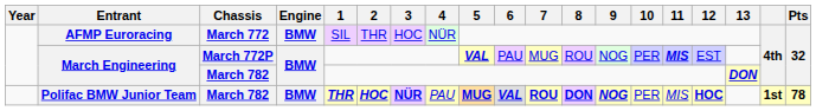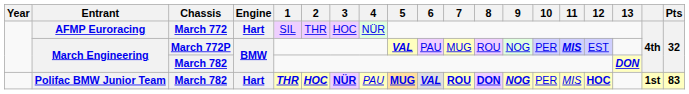 <table class="wikitable" style="text-align:center; font-size:85%">
 <tr>
 <th>Year</th>
 <th>Entrant</th>
 <th>Chassis</th>
 <th>Engine</th>
 <th>1</th>
 <th>2</th>
 <th>3</th>
 <th>4</th>
 <th>5</th>
 <th>6</th>
 <th>7</th>
 <th>8</th>
 <th>9</th>
 <th>10</th>
 <th>11</th>
 <th>12</th>
 <th>13</th>
 <th></th>
 <th>Pts</th>
 </tr>
 <tr>
 <td rowspan=3></td>
 <th nowrap><a href='#'>AFMP Euroracing</a></th>
 <th nowrap><a href='#'>March 772</a></th>
-<th nowrap><a href='#'>BMW</a></th>
+<th nowrap><a href='#'>Hart</a></th>
 <td style="background:#efcfff;"><a href='#'>SIL</a><br></td>
 <td style="background:#efcfff;"><a href='#'>THR</a><br></td>
 <td style="background:#efcfff;"><a href='#'>HOC</a><br></td>
 <td style="background:#dfffdf;"><a href='#'>NÜR</a><br><small></small></td>
 <td colspan=9></td>
 <th rowspan=3>4th</th>
 <th rowspan=3>32</th>
 </tr>
 <tr>
 <th rowspan=2 nowrap><a href='#'>March Engineering</a></th>
 <th nowrap><a href='#'>March 772P</a></th>
 <th rowspan=2 nowrap><a href='#'>BMW</a></th>
 <td colspan=4></td>
 <td style="background:#ffffbf;"><strong><em><a href='#'>VAL</a></em></strong><br></td>
 <td style="background:#efcfff;"><a href='#'>PAU</a><br></td>
 <td style="background:#ffffbf;"><a href='#'>MUG</a><br></td>
 <td style="background:#efcfff;"><a href='#'>ROU</a><br></td>
 <td style="background:#dfffdf;"><a href='#'>NOG</a><br></td>
 <td style="background:#cfcfff;"><a href='#'>PER</a><br></td>
 <td style="background:#cfcfff;"><strong><em><a href='#'>MIS</a></em></strong><br></td>
 <td style="background:#cfcfff;"><a href='#'>EST</a><br></td>
 <td></td>
 </tr>
 <tr>
 <th nowrap><a href='#'>March 782</a></th>
 <td colspan=12></td>
 <td style="background:#ffffbf;"><strong><em><a href='#'>DON</a></em></strong><br></td>
 </tr>
 <tr>
 <td></td>
 <th nowrap><a href='#'>Polifac BMW Junior Team</a></th>
 <th nowrap><a href='#'>March 782</a></th>
-<th nowrap><a href='#'>BMW</a></th>
+<th nowrap><a href='#'>Hart</a></th>
 <td style="background:#ffffbf;"><strong><em><a href='#'>THR</a></em></strong><br></td>
 <td style="background:#ffffbf;"><strong><em><a href='#'>HOC</a></em></strong><br></td>
 <td style="background:#efcfff;"><strong><a href='#'>NÜR</a></strong><br></td>
 <td style="background:#ffffbf;"><em><a href='#'>PAU</a></em><br></td>
 <td style="background:#ffdf9f;"><strong><a href='#'>MUG</a></strong><br></td>
 <td style="background:#dfdfdf;"><strong><em><a href='#'>VAL</a></em></strong><br></td>
 <td style="background:#ffffbf;"><strong><a href='#'>ROU</a></strong><br></td>
 <td style="background:#efcfff;"><strong><a href='#'>DON</a></strong><br></td>
 <td style="background:#ffffbf;"><strong><em><a href='#'>NOG</a></em></strong><br></td>
 <td style="background:#ffffbf;"><a href='#'>PER</a><br></td>
 <td style="background:#ffffbf;"><em><a href='#'>MIS</a></em><br></td>
 <td style="background:#ffffbf;"><strong><a href='#'>HOC</a><br></strong></td>
 <td></td>
 <td style="background:#ffffbf;"><strong>1st</strong></td>
-<td style="background:#ffffbf;"><strong>78</strong></td>
+<td style="background:#ffffbf;"><strong>83</strong></td>
 </tr>
 </table>
